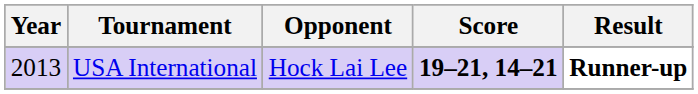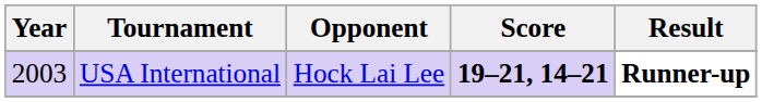 <table class="sortable wikitable" style="font-size: 90%;">
 <tr>
 <th>Year</th>
 <th>Tournament</th>
 <th>Opponent</th>
 <th>Score</th>
 <th>Result</th>
 </tr>
 <tr>
 </tr>
 <tr style="background:#D8CEF6">
-<td align="center">2013</td>
+<td align="center">2003</td>
 <td align="left"><a href='#'>USA International</a></td>
 <td align="left"> <a href='#'>Hock Lai Lee</a></td>
 <td align="left"><strong>19–21, 14–21</strong></td>
 <td style="text-align:left; background:white"> <strong>Runner-up</strong></td>
 </tr>
 <tr>
 </tr>
 </table>
